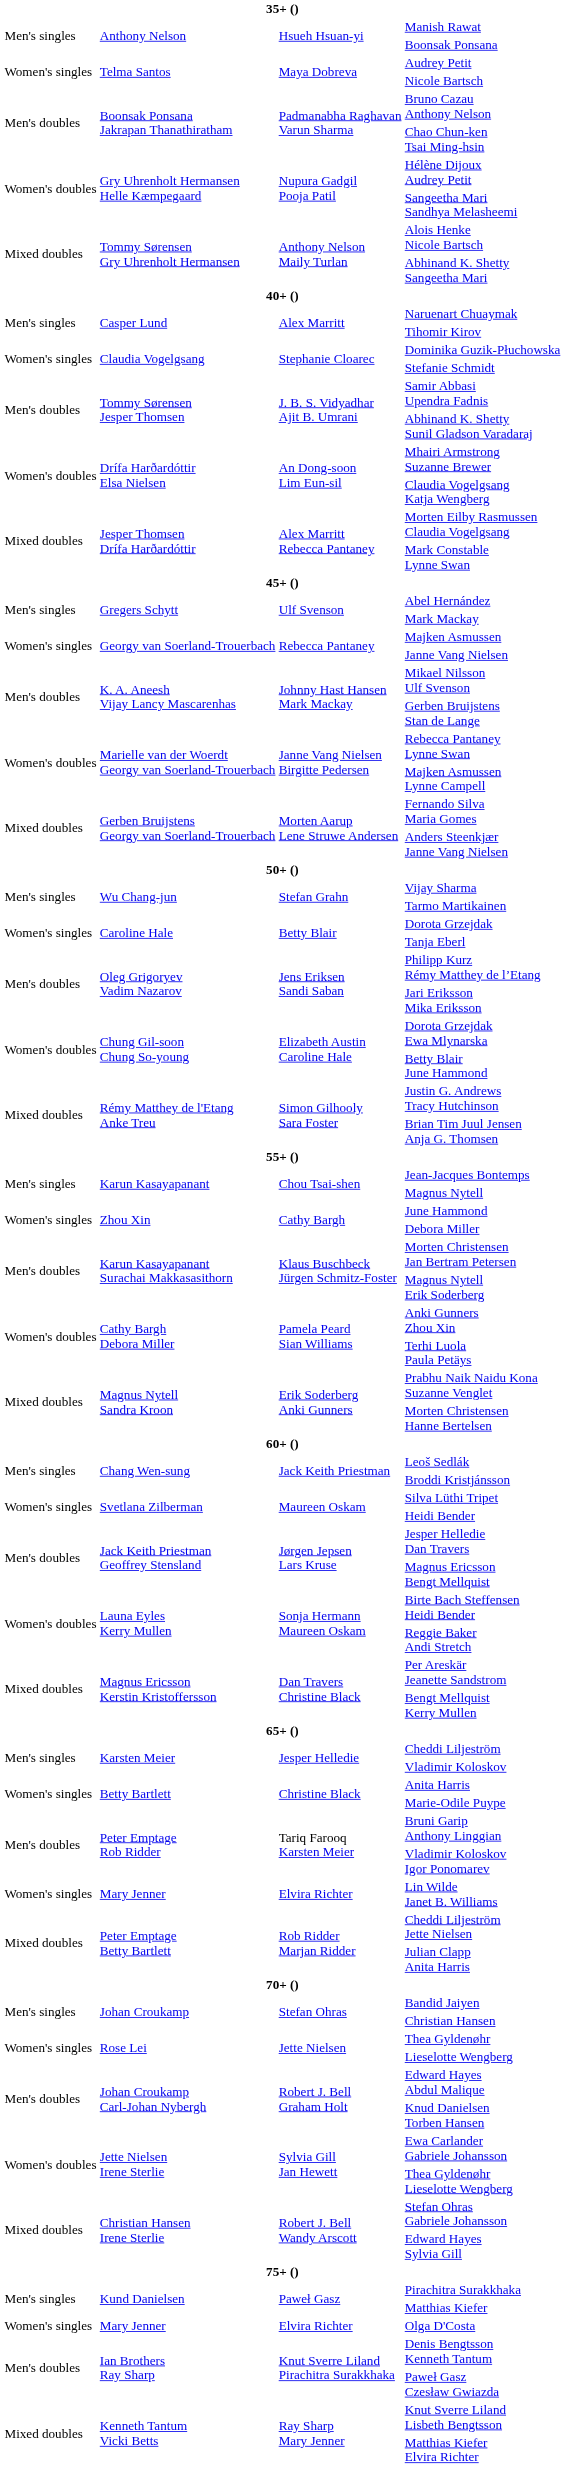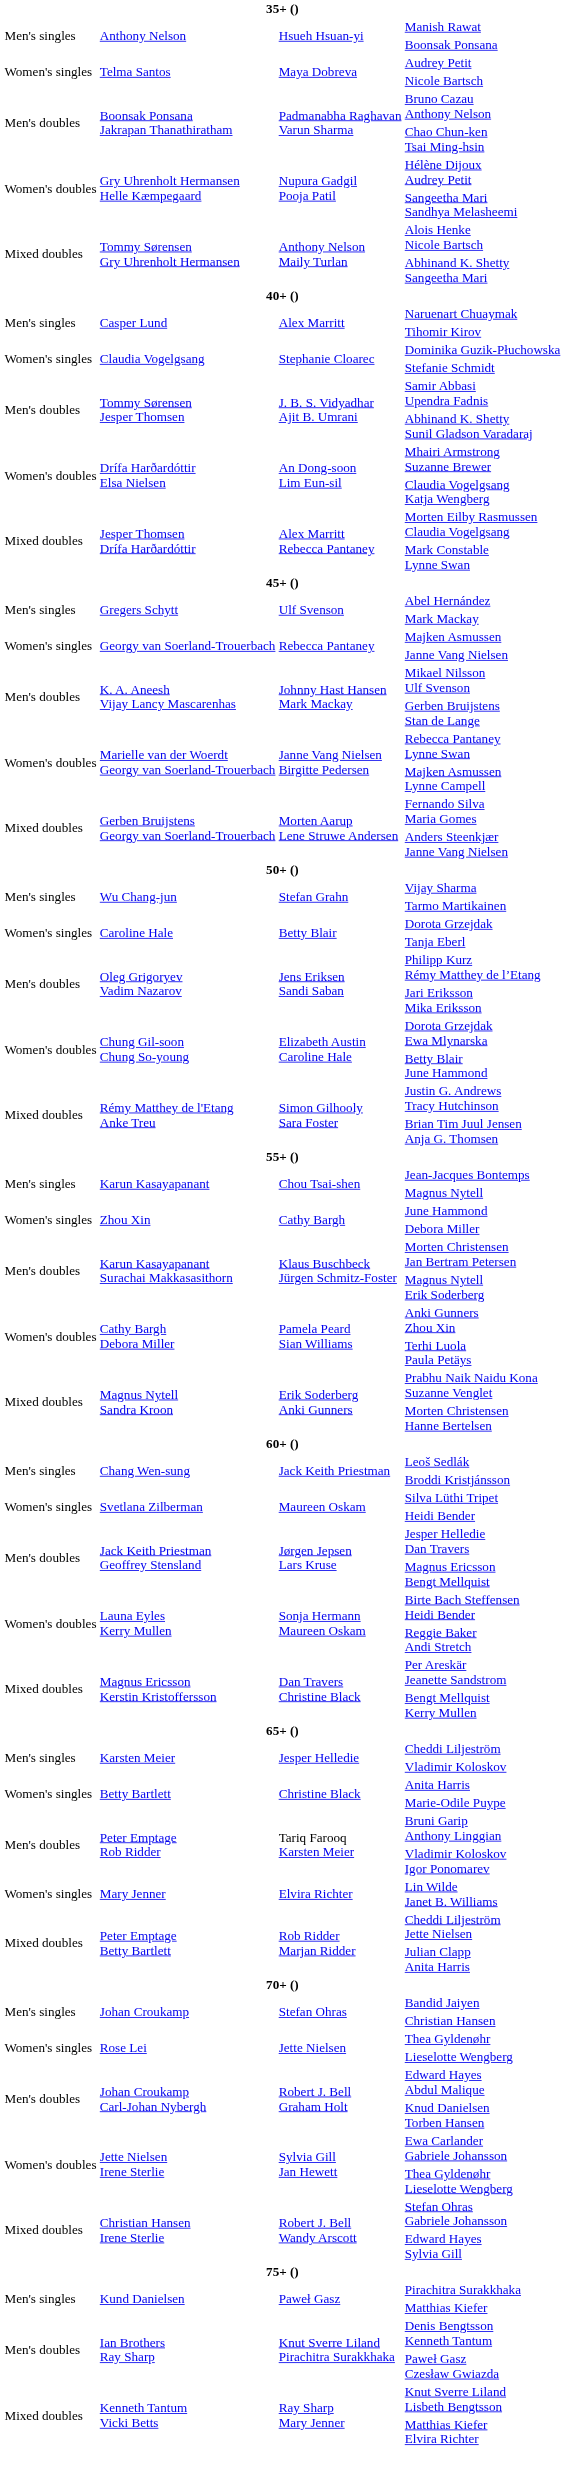 <table>
 <tr>
 <th colspan="4">35+ ()</th>
 </tr>
 <tr>
 <td rowspan="2">Men's singles</td>
 <td rowspan="2"> <a href='#'>Anthony Nelson</a></td>
 <td rowspan="2"> <a href='#'>Hsueh Hsuan-yi</a></td>
 <td> <a href='#'>Manish Rawat</a></td>
 </tr>
 <tr>
 <td> <a href='#'>Boonsak Ponsana</a></td>
 </tr>
 <tr>
 <td rowspan="2">Women's singles</td>
 <td rowspan="2"> <a href='#'>Telma Santos</a></td>
 <td rowspan="2"> <a href='#'>Maya Dobreva</a></td>
 <td> <a href='#'>Audrey Petit</a></td>
 </tr>
 <tr>
 <td> <a href='#'>Nicole Bartsch</a></td>
 </tr>
 <tr>
 <td rowspan="2">Men's doubles</td>
 <td rowspan="2"> <a href='#'>Boonsak Ponsana</a><br> <a href='#'>Jakrapan Thanathiratham</a></td>
 <td rowspan="2"> <a href='#'>Padmanabha Raghavan</a><br> <a href='#'>Varun Sharma</a></td>
 <td> <a href='#'>Bruno Cazau</a><br> <a href='#'>Anthony Nelson</a></td>
 </tr>
 <tr>
 <td> <a href='#'>Chao Chun-ken</a><br> <a href='#'>Tsai Ming-hsin</a></td>
 </tr>
 <tr>
 <td rowspan="2">Women's doubles</td>
 <td rowspan="2"> <a href='#'>Gry Uhrenholt Hermansen</a><br> <a href='#'>Helle Kæmpegaard</a></td>
 <td rowspan="2"> <a href='#'>Nupura Gadgil</a><br> <a href='#'>Pooja Patil</a></td>
 <td> <a href='#'>Hélène Dijoux</a><br> <a href='#'>Audrey Petit</a></td>
 </tr>
 <tr>
 <td> <a href='#'>Sangeetha Mari</a><br> <a href='#'>Sandhya Melasheemi</a></td>
 </tr>
 <tr>
 <td rowspan="2">Mixed doubles</td>
 <td rowspan="2"> <a href='#'>Tommy Sørensen</a><br> <a href='#'>Gry Uhrenholt Hermansen</a></td>
 <td rowspan="2"> <a href='#'>Anthony Nelson</a><br> <a href='#'>Maily Turlan</a></td>
 <td> <a href='#'>Alois Henke</a><br> <a href='#'>Nicole Bartsch</a></td>
 </tr>
 <tr>
 <td> <a href='#'>Abhinand K. Shetty</a><br> <a href='#'>Sangeetha Mari</a></td>
 </tr>
 <tr>
 <th colspan="4">40+ ()</th>
 </tr>
 <tr>
 <td rowspan="2">Men's singles</td>
 <td rowspan="2"> <a href='#'>Casper Lund</a></td>
 <td rowspan="2"> <a href='#'>Alex Marritt</a></td>
 <td> <a href='#'>Naruenart Chuaymak</a></td>
 </tr>
 <tr>
 <td> <a href='#'>Tihomir Kirov</a></td>
 </tr>
 <tr>
 <td rowspan="2">Women's singles</td>
 <td rowspan="2"> <a href='#'>Claudia Vogelgsang</a></td>
 <td rowspan="2"> <a href='#'>Stephanie Cloarec</a></td>
 <td> <a href='#'>Dominika Guzik-Płuchowska</a></td>
 </tr>
 <tr>
 <td> <a href='#'>Stefanie Schmidt</a></td>
 </tr>
 <tr>
 <td rowspan="2">Men's doubles</td>
 <td rowspan="2"> <a href='#'>Tommy Sørensen</a><br> <a href='#'>Jesper Thomsen</a></td>
 <td rowspan="2"> <a href='#'>J. B. S. Vidyadhar</a><br> <a href='#'>Ajit B. Umrani</a></td>
 <td> <a href='#'>Samir Abbasi</a><br> <a href='#'>Upendra Fadnis</a></td>
 </tr>
 <tr>
 <td> <a href='#'>Abhinand K. Shetty</a><br> <a href='#'>Sunil Gladson Varadaraj</a></td>
 </tr>
 <tr>
 <td rowspan="2">Women's doubles</td>
 <td rowspan="2"> <a href='#'>Drífa Harðardóttir</a><br> <a href='#'>Elsa Nielsen</a></td>
 <td rowspan="2"> <a href='#'>An Dong-soon</a><br> <a href='#'>Lim Eun-sil</a></td>
 <td> <a href='#'>Mhairi Armstrong</a><br> <a href='#'>Suzanne Brewer</a></td>
 </tr>
 <tr>
 <td> <a href='#'>Claudia Vogelgsang</a><br> <a href='#'>Katja Wengberg</a></td>
 </tr>
 <tr>
 <td rowspan="2">Mixed doubles</td>
 <td rowspan="2"> <a href='#'>Jesper Thomsen</a><br> <a href='#'>Drífa Harðardóttir</a></td>
 <td rowspan="2"> <a href='#'>Alex Marritt</a><br> <a href='#'>Rebecca Pantaney</a></td>
 <td> <a href='#'>Morten Eilby Rasmussen</a><br> <a href='#'>Claudia Vogelgsang</a></td>
 </tr>
 <tr>
 <td> <a href='#'>Mark Constable</a><br> <a href='#'>Lynne Swan</a></td>
 </tr>
 <tr>
 <th colspan="4">45+ ()</th>
 </tr>
 <tr>
 <td rowspan="2">Men's singles</td>
 <td rowspan="2"> <a href='#'>Gregers Schytt</a></td>
 <td rowspan="2"> <a href='#'>Ulf Svenson</a></td>
 <td> <a href='#'>Abel Hernández</a></td>
 </tr>
 <tr>
 <td> <a href='#'>Mark Mackay</a></td>
 </tr>
 <tr>
 <td rowspan="2">Women's singles</td>
 <td rowspan="2"> <a href='#'>Georgy van Soerland-Trouerbach</a></td>
 <td rowspan="2"> <a href='#'>Rebecca Pantaney</a></td>
 <td> <a href='#'>Majken Asmussen</a></td>
 </tr>
 <tr>
 <td> <a href='#'>Janne Vang Nielsen</a></td>
 </tr>
 <tr>
 <td rowspan="2">Men's doubles</td>
 <td rowspan="2"> <a href='#'>K. A. Aneesh</a><br> <a href='#'>Vijay Lancy Mascarenhas</a></td>
 <td rowspan="2"> <a href='#'>Johnny Hast Hansen</a><br> <a href='#'>Mark Mackay</a></td>
 <td> <a href='#'>Mikael Nilsson</a><br> <a href='#'>Ulf Svenson</a></td>
 </tr>
 <tr>
 <td> <a href='#'>Gerben Bruijstens</a><br> <a href='#'>Stan de Lange</a></td>
 </tr>
 <tr>
 <td rowspan="2">Women's doubles</td>
 <td rowspan="2"> <a href='#'>Marielle van der Woerdt</a><br> <a href='#'>Georgy van Soerland-Trouerbach</a></td>
 <td rowspan="2"> <a href='#'>Janne Vang Nielsen</a><br> <a href='#'>Birgitte Pedersen</a></td>
 <td> <a href='#'>Rebecca Pantaney</a><br> <a href='#'>Lynne Swan</a></td>
 </tr>
 <tr>
 <td> <a href='#'>Majken Asmussen</a><br> <a href='#'>Lynne Campell</a></td>
 </tr>
 <tr>
 <td rowspan="2">Mixed doubles</td>
 <td rowspan="2"> <a href='#'>Gerben Bruijstens</a><br> <a href='#'>Georgy van Soerland-Trouerbach</a></td>
 <td rowspan="2"> <a href='#'>Morten Aarup</a><br> <a href='#'>Lene Struwe Andersen</a></td>
 <td> <a href='#'>Fernando Silva</a><br> <a href='#'>Maria Gomes</a></td>
 </tr>
 <tr>
 <td> <a href='#'>Anders Steenkjær</a><br> <a href='#'>Janne Vang Nielsen</a></td>
 </tr>
 <tr>
 <th colspan="4">50+ ()</th>
 </tr>
 <tr>
 <td rowspan="2">Men's singles</td>
 <td rowspan="2"> <a href='#'>Wu Chang-jun</a></td>
 <td rowspan="2"> <a href='#'>Stefan Grahn</a></td>
 <td> <a href='#'>Vijay Sharma</a></td>
 </tr>
 <tr>
 <td> <a href='#'>Tarmo Martikainen</a></td>
 </tr>
 <tr>
 <td rowspan="2">Women's singles</td>
 <td rowspan="2"> <a href='#'>Caroline Hale</a></td>
 <td rowspan="2"> <a href='#'>Betty Blair</a></td>
 <td> <a href='#'>Dorota Grzejdak</a></td>
 </tr>
 <tr>
 <td> <a href='#'>Tanja Eberl</a></td>
 </tr>
 <tr>
 <td rowspan="2">Men's doubles</td>
 <td rowspan="2"> <a href='#'>Oleg Grigoryev</a><br> <a href='#'>Vadim Nazarov</a></td>
 <td rowspan="2"> <a href='#'>Jens Eriksen</a><br> <a href='#'>Sandi Saban</a></td>
 <td> <a href='#'>Philipp Kurz</a><br> <a href='#'>Rémy Matthey de l’Etang</a></td>
 </tr>
 <tr>
 <td> <a href='#'>Jari Eriksson</a><br> <a href='#'>Mika Eriksson</a></td>
 </tr>
 <tr>
 <td rowspan="2">Women's doubles</td>
 <td rowspan="2"> <a href='#'>Chung Gil-soon</a><br> <a href='#'>Chung So-young</a></td>
 <td rowspan="2"> <a href='#'>Elizabeth Austin</a><br> <a href='#'>Caroline Hale</a></td>
 <td> <a href='#'>Dorota Grzejdak</a><br> <a href='#'>Ewa Mlynarska</a></td>
 </tr>
 <tr>
 <td> <a href='#'>Betty Blair</a><br> <a href='#'>June Hammond</a></td>
 </tr>
 <tr>
 <td rowspan="2">Mixed doubles</td>
 <td rowspan="2"> <a href='#'>Rémy Matthey de l'Etang</a><br> <a href='#'>Anke Treu</a></td>
 <td rowspan="2"> <a href='#'>Simon Gilhooly</a><br> <a href='#'>Sara Foster</a></td>
 <td> <a href='#'>Justin G. Andrews</a><br> <a href='#'>Tracy Hutchinson</a></td>
 </tr>
 <tr>
 <td> <a href='#'>Brian Tim Juul Jensen</a><br> <a href='#'>Anja G. Thomsen</a></td>
 </tr>
 <tr>
 <th colspan="4">55+ ()</th>
 </tr>
 <tr>
 <td rowspan="2">Men's singles</td>
 <td rowspan="2"> <a href='#'>Karun Kasayapanant</a></td>
 <td rowspan="2"> <a href='#'>Chou Tsai-shen</a></td>
 <td> <a href='#'>Jean-Jacques Bontemps</a></td>
 </tr>
 <tr>
 <td> <a href='#'>Magnus Nytell</a></td>
 </tr>
 <tr>
 <td rowspan="2">Women's singles</td>
 <td rowspan="2"> <a href='#'>Zhou Xin</a></td>
 <td rowspan="2"> <a href='#'>Cathy Bargh</a></td>
 <td> <a href='#'>June Hammond</a></td>
 </tr>
 <tr>
 <td> <a href='#'>Debora Miller</a></td>
 </tr>
 <tr>
 <td rowspan="2">Men's doubles</td>
 <td rowspan="2"> <a href='#'>Karun Kasayapanant</a><br> <a href='#'>Surachai Makkasasithorn</a></td>
 <td rowspan="2"> <a href='#'>Klaus Buschbeck</a><br> <a href='#'>Jürgen Schmitz-Foster</a></td>
 <td> <a href='#'>Morten Christensen</a><br> <a href='#'>Jan Bertram Petersen</a></td>
 </tr>
 <tr>
 <td> <a href='#'>Magnus Nytell</a><br> <a href='#'>Erik Soderberg</a></td>
 </tr>
 <tr>
 <td rowspan="2">Women's doubles</td>
 <td rowspan="2"> <a href='#'>Cathy Bargh</a><br> <a href='#'>Debora Miller</a></td>
 <td rowspan="2"> <a href='#'>Pamela Peard</a><br> <a href='#'>Sian Williams</a></td>
 <td> <a href='#'>Anki Gunners</a><br> <a href='#'>Zhou Xin</a></td>
 </tr>
 <tr>
 <td> <a href='#'>Terhi Luola</a><br> <a href='#'>Paula Petäys</a></td>
 </tr>
 <tr>
 <td rowspan="2">Mixed doubles</td>
 <td rowspan="2"> <a href='#'>Magnus Nytell</a><br> <a href='#'>Sandra Kroon</a></td>
 <td rowspan="2"> <a href='#'>Erik Soderberg</a><br> <a href='#'>Anki Gunners</a></td>
 <td> <a href='#'>Prabhu Naik Naidu Kona</a><br> <a href='#'>Suzanne Venglet</a></td>
 </tr>
 <tr>
 <td> <a href='#'>Morten Christensen</a><br> <a href='#'>Hanne Bertelsen</a></td>
 </tr>
 <tr>
 <th colspan="4">60+ ()</th>
 </tr>
 <tr>
 <td rowspan="2">Men's singles</td>
 <td rowspan="2"> <a href='#'>Chang Wen-sung</a></td>
 <td rowspan="2"> <a href='#'>Jack Keith Priestman</a></td>
 <td> <a href='#'>Leoš Sedlák</a></td>
 </tr>
 <tr>
 <td> <a href='#'>Broddi Kristjánsson</a></td>
 </tr>
 <tr>
 <td rowspan="2">Women's singles</td>
 <td rowspan="2"> <a href='#'>Svetlana Zilberman</a></td>
 <td rowspan="2"> <a href='#'>Maureen Oskam</a></td>
 <td> <a href='#'>Silva Lüthi Tripet</a></td>
 </tr>
 <tr>
 <td> <a href='#'>Heidi Bender</a></td>
 </tr>
 <tr>
 <td rowspan="2">Men's doubles</td>
 <td rowspan="2"> <a href='#'>Jack Keith Priestman</a><br> <a href='#'>Geoffrey Stensland</a></td>
 <td rowspan="2"> <a href='#'>Jørgen Jepsen</a><br> <a href='#'>Lars Kruse</a></td>
 <td> <a href='#'>Jesper Helledie</a><br> <a href='#'>Dan Travers</a></td>
 </tr>
 <tr>
 <td> <a href='#'>Magnus Ericsson</a><br> <a href='#'>Bengt Mellquist</a></td>
 </tr>
 <tr>
 <td rowspan="2">Women's doubles</td>
 <td rowspan="2"> <a href='#'>Launa Eyles</a><br> <a href='#'>Kerry Mullen</a></td>
 <td rowspan="2"> <a href='#'>Sonja Hermann</a><br> <a href='#'>Maureen Oskam</a></td>
 <td> <a href='#'>Birte Bach Steffensen</a><br> <a href='#'>Heidi Bender</a></td>
 </tr>
 <tr>
 <td> <a href='#'>Reggie Baker</a><br> <a href='#'>Andi Stretch</a></td>
 </tr>
 <tr>
 <td rowspan="2">Mixed doubles</td>
 <td rowspan="2"> <a href='#'>Magnus Ericsson</a><br> <a href='#'>Kerstin Kristoffersson</a></td>
 <td rowspan="2"> <a href='#'>Dan Travers</a><br> <a href='#'>Christine Black</a></td>
 <td> <a href='#'>Per Areskär</a><br> <a href='#'>Jeanette Sandstrom</a></td>
 </tr>
 <tr>
 <td> <a href='#'>Bengt Mellquist</a><br> <a href='#'>Kerry Mullen</a></td>
 </tr>
 <tr>
 <th colspan="4">65+ ()</th>
 </tr>
 <tr>
 <td rowspan="2">Men's singles</td>
 <td rowspan="2"> <a href='#'>Karsten Meier</a></td>
 <td rowspan="2"> <a href='#'>Jesper Helledie</a></td>
 <td> <a href='#'>Cheddi Liljeström</a></td>
 </tr>
 <tr>
 <td> <a href='#'>Vladimir Koloskov</a></td>
 </tr>
 <tr>
 <td rowspan="2">Women's singles</td>
 <td rowspan="2"> <a href='#'>Betty Bartlett</a></td>
 <td rowspan="2"> <a href='#'>Christine Black</a></td>
 <td> <a href='#'>Anita Harris</a></td>
 </tr>
 <tr>
 <td> <a href='#'>Marie-Odile Puype</a></td>
 </tr>
 <tr>
 <td rowspan="2">Men's doubles</td>
 <td rowspan="2"> <a href='#'>Peter Emptage</a><br> <a href='#'>Rob Ridder</a></td>
 <td rowspan="2"> Tariq Farooq<br> <a href='#'>Karsten Meier</a></td>
 <td> <a href='#'>Bruni Garip</a><br> <a href='#'>Anthony Linggian</a></td>
 </tr>
 <tr>
 <td> <a href='#'>Vladimir Koloskov</a><br> <a href='#'>Igor Ponomarev</a></td>
 </tr>
 <tr>
 <td>Women's singles</td>
 <td> <a href='#'>Mary Jenner</a></td>
 <td> <a href='#'>Elvira Richter</a></td>
 <td> <a href='#'>Lin Wilde</a><br> <a href='#'>Janet B. Williams</a></td>
 </tr>
 <tr>
 <td rowspan="2">Mixed doubles</td>
 <td rowspan="2"> <a href='#'>Peter Emptage</a><br> <a href='#'>Betty Bartlett</a></td>
 <td rowspan="2"> <a href='#'>Rob Ridder</a><br> <a href='#'>Marjan Ridder</a></td>
 <td> <a href='#'>Cheddi Liljeström</a><br> <a href='#'>Jette Nielsen</a></td>
 </tr>
 <tr>
 <td> <a href='#'>Julian Clapp</a><br> <a href='#'>Anita Harris</a></td>
 </tr>
 <tr>
 <th colspan="4">70+ ()</th>
 </tr>
 <tr>
 <td rowspan="2">Men's singles</td>
 <td rowspan="2"> <a href='#'>Johan Croukamp</a></td>
 <td rowspan="2"> <a href='#'>Stefan Ohras</a></td>
 <td> <a href='#'>Bandid Jaiyen</a></td>
 </tr>
 <tr>
 <td> <a href='#'>Christian Hansen</a></td>
 </tr>
 <tr>
 <td rowspan="2">Women's singles</td>
 <td rowspan="2"> <a href='#'>Rose Lei</a></td>
 <td rowspan="2"> <a href='#'>Jette Nielsen</a></td>
 <td> <a href='#'>Thea Gyldenøhr</a></td>
 </tr>
 <tr>
 <td> <a href='#'>Lieselotte Wengberg</a></td>
 </tr>
 <tr>
 <td rowspan="2">Men's doubles</td>
 <td rowspan="2"> <a href='#'>Johan Croukamp</a><br> <a href='#'>Carl-Johan Nybergh</a></td>
 <td rowspan="2"> <a href='#'>Robert J. Bell</a><br> <a href='#'>Graham Holt</a></td>
 <td> <a href='#'>Edward Hayes</a><br> <a href='#'>Abdul Malique</a></td>
 </tr>
 <tr>
 <td> <a href='#'>Knud Danielsen</a><br> <a href='#'>Torben Hansen</a></td>
 </tr>
 <tr>
 <td rowspan="2">Women's doubles</td>
 <td rowspan="2"> <a href='#'>Jette Nielsen</a><br> <a href='#'>Irene Sterlie</a></td>
 <td rowspan="2"> <a href='#'>Sylvia Gill</a><br> <a href='#'>Jan Hewett</a></td>
 <td> <a href='#'>Ewa Carlander</a><br> <a href='#'>Gabriele Johansson</a></td>
 </tr>
 <tr>
 <td> <a href='#'>Thea Gyldenøhr</a><br> <a href='#'>Lieselotte Wengberg</a></td>
 </tr>
 <tr>
 <td rowspan="2">Mixed doubles</td>
 <td rowspan="2"> <a href='#'>Christian Hansen</a><br> <a href='#'>Irene Sterlie</a></td>
 <td rowspan="2"> <a href='#'>Robert J. Bell</a><br> <a href='#'>Wandy Arscott</a></td>
 <td> <a href='#'>Stefan Ohras</a><br> <a href='#'>Gabriele Johansson</a></td>
 </tr>
 <tr>
 <td> <a href='#'>Edward Hayes</a><br> <a href='#'>Sylvia Gill</a></td>
 </tr>
 <tr>
 <th colspan="4">75+ ()</th>
 </tr>
 <tr>
 <td rowspan="2">Men's singles</td>
 <td rowspan="2"> <a href='#'>Kund Danielsen</a></td>
 <td rowspan="2"> <a href='#'>Paweł Gasz</a></td>
 <td> <a href='#'>Pirachitra Surakkhaka</a></td>
 </tr>
 <tr>
 <td> <a href='#'>Matthias Kiefer</a></td>
 </tr>
 <tr>
-<td>Women's singles</td>
-<td> <a href='#'>Mary Jenner</a></td>
-<td> <a href='#'>Elvira Richter</a></td>
-<td> <a href='#'>Olga D'Costa</a></td>
-</tr>
-<tr>
 <td rowspan="2">Men's doubles</td>
 <td rowspan="2"> <a href='#'>Ian Brothers</a><br> <a href='#'>Ray Sharp</a></td>
 <td rowspan="2"> <a href='#'>Knut Sverre Liland</a><br> <a href='#'>Pirachitra Surakkhaka</a></td>
 <td> <a href='#'>Denis Bengtsson</a><br> <a href='#'>Kenneth Tantum</a></td>
 </tr>
 <tr>
 <td> <a href='#'>Paweł Gasz</a><br> <a href='#'>Czesław Gwiazda</a></td>
 </tr>
 <tr>
 <td rowspan="2">Mixed doubles</td>
 <td rowspan="2"> <a href='#'>Kenneth Tantum</a><br> <a href='#'>Vicki Betts</a></td>
 <td rowspan="2"> <a href='#'>Ray Sharp</a><br> <a href='#'>Mary Jenner</a></td>
 <td> <a href='#'>Knut Sverre Liland</a><br> <a href='#'>Lisbeth Bengtsson</a></td>
 </tr>
 <tr>
 <td> <a href='#'>Matthias Kiefer</a><br> <a href='#'>Elvira Richter</a></td>
 </tr>
 </table>
